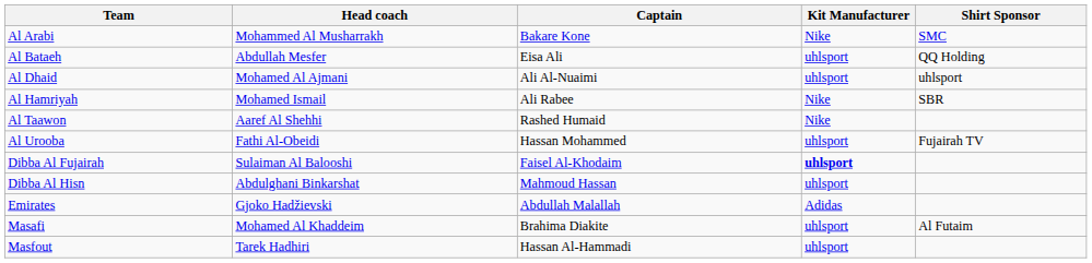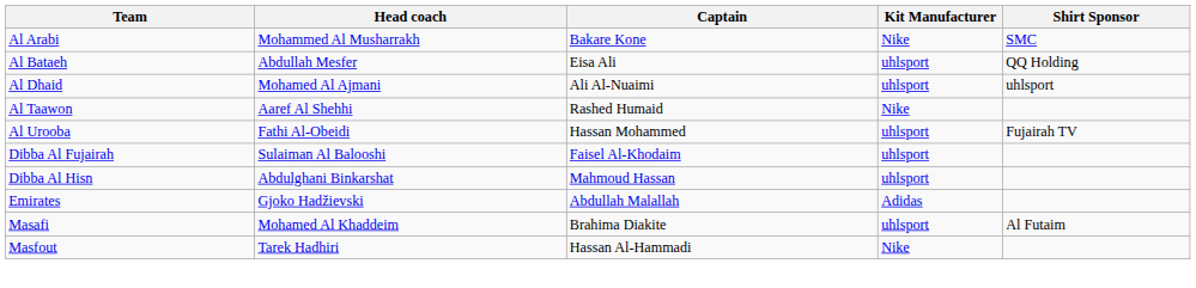 <table class="wikitable sortable" style="text-align: left;">
 <tr>
 <th width=20%>Team</th>
 <th width=25%>Head coach</th>
 <th width=25%>Captain</th>
 <th width=10%>Kit Manufacturer</th>
 <th width=15%>Shirt Sponsor</th>
 </tr>
 <tr>
 <td><a href='#'>Al Arabi</a></td>
 <td> <a href='#'>Mohammed Al Musharrakh</a></td>
 <td> <a href='#'>Bakare Kone</a></td>
 <td><a href='#'>Nike</a></td>
 <td><a href='#'>SMC</a></td>
 </tr>
 <tr>
 <td><a href='#'>Al Bataeh</a></td>
 <td> <a href='#'>Abdullah Mesfer</a></td>
 <td> Eisa Ali</td>
 <td><a href='#'>uhlsport</a></td>
 <td>QQ Holding</td>
 </tr>
 <tr>
 <td><a href='#'>Al Dhaid</a></td>
 <td> <a href='#'>Mohamed Al Ajmani</a></td>
 <td> Ali Al-Nuaimi</td>
 <td><a href='#'>uhlsport</a></td>
 <td>uhlsport</td>
 </tr>
 <tr>
-<td><a href='#'>Al Hamriyah</a></td>
-<td> <a href='#'>Mohamed Ismail</a></td>
-<td> Ali Rabee</td>
-<td><a href='#'>Nike</a></td>
-<td>SBR</td>
-</tr>
-<tr>
 <td><a href='#'>Al Taawon</a></td>
 <td> <a href='#'>Aaref Al Shehhi</a></td>
 <td> Rashed Humaid</td>
 <td><a href='#'>Nike</a></td>
 <td></td>
 </tr>
 <tr>
 <td><a href='#'>Al Urooba</a></td>
 <td> <a href='#'>Fathi Al-Obeidi</a></td>
 <td> Hassan Mohammed</td>
 <td><a href='#'>uhlsport</a></td>
 <td>Fujairah TV</td>
 </tr>
 <tr>
 <td><a href='#'>Dibba Al Fujairah</a></td>
 <td> <a href='#'>Sulaiman Al Balooshi</a></td>
 <td> <a href='#'>Faisel Al-Khodaim</a></td>
-<td><strong><a href='#'>uhlsport</a></strong></td>
+<td><a href='#'>uhlsport</a></td>
 <td></td>
 </tr>
 <tr>
 <td><a href='#'>Dibba Al Hisn</a></td>
 <td> <a href='#'>Abdulghani Binkarshat</a></td>
 <td> <a href='#'>Mahmoud Hassan</a></td>
 <td><a href='#'>uhlsport</a></td>
 <td></td>
 </tr>
 <tr>
 <td><a href='#'>Emirates</a></td>
 <td> <a href='#'>Gjoko Hadžievski</a></td>
 <td> <a href='#'>Abdullah Malallah</a></td>
 <td><a href='#'>Adidas</a></td>
 <td></td>
 </tr>
 <tr>
 <td><a href='#'>Masafi</a></td>
 <td> <a href='#'>Mohamed Al Khaddeim</a></td>
 <td> Brahima Diakite</td>
 <td><a href='#'>uhlsport</a></td>
 <td>Al Futaim</td>
 </tr>
 <tr>
 <td><a href='#'>Masfout</a></td>
 <td> <a href='#'>Tarek Hadhiri</a></td>
 <td> Hassan Al-Hammadi</td>
-<td><a href='#'>uhlsport</a></td>
+<td><a href='#'>Nike</a></td>
 <td></td>
 </tr>
 </table>
